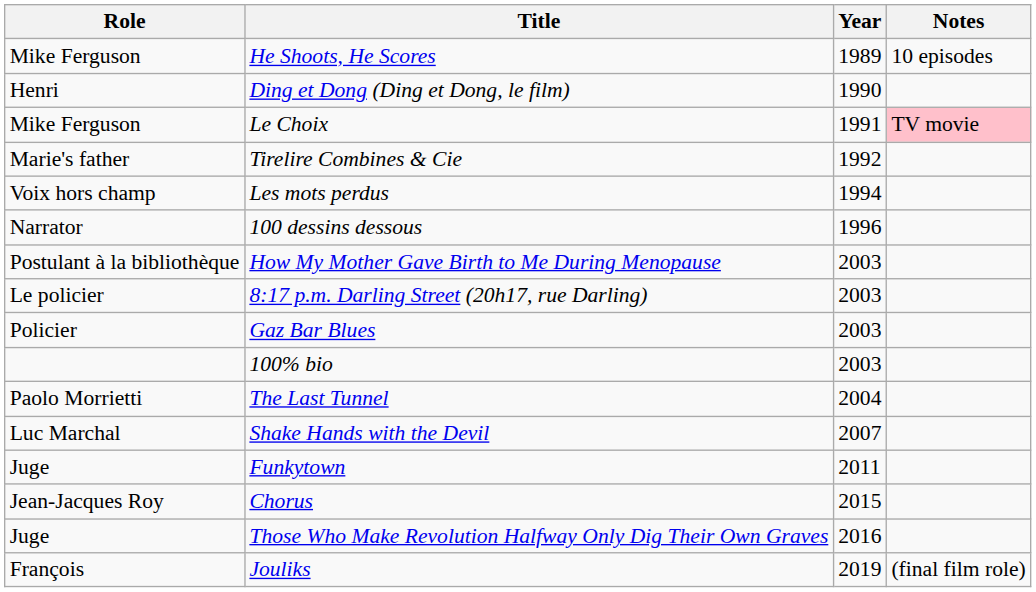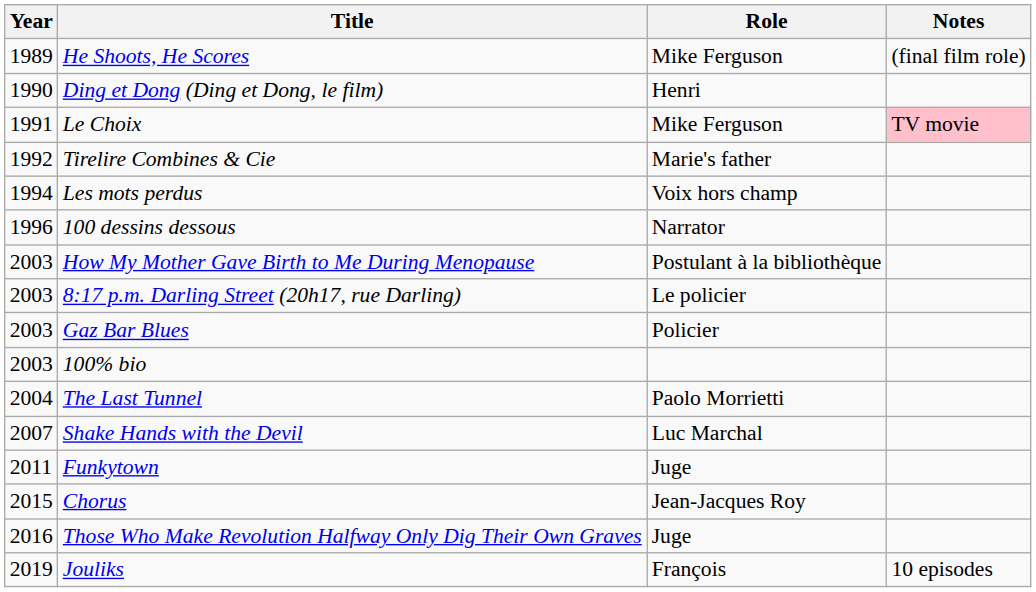 <table class="wikitable">
 <tr>
+<th>Year</th>
+<th>Title</th>
 <th>Role</th>
-<th>Title</th>
-<th>Year</th>
 <th>Notes</th>
 </tr>
 <tr>
+<td>1989</td>
+<td><em><a href='#'>He Shoots, He Scores</a></em></td>
 <td>Mike Ferguson</td>
-<td><em><a href='#'>He Shoots, He Scores</a></em></td>
-<td>1989</td>
-<td>10 episodes</td>
+<td>(final film role)</td>
 </tr>
 <tr>
+<td>1990</td>
+<td><em><a href='#'>Ding et Dong</a> (Ding et Dong, le film)</em></td>
 <td>Henri</td>
-<td><em><a href='#'>Ding et Dong</a> (Ding et Dong, le film)</em></td>
-<td>1990</td>
 <td></td>
 </tr>
 <tr>
+<td>1991</td>
+<td><em>Le Choix</em></td>
 <td>Mike Ferguson</td>
-<td><em>Le Choix</em></td>
-<td>1991</td>
 <td style="background: pink;">TV movie</td>
 </tr>
 <tr>
+<td>1992</td>
+<td><em>Tirelire Combines & Cie</em></td>
 <td>Marie's father</td>
-<td><em>Tirelire Combines & Cie</em></td>
-<td>1992</td>
 <td></td>
 </tr>
 <tr>
+<td>1994</td>
+<td><em>Les mots perdus</em></td>
 <td>Voix hors champ</td>
-<td><em>Les mots perdus</em></td>
-<td>1994</td>
 <td></td>
 </tr>
 <tr>
+<td>1996</td>
+<td><em>100 dessins dessous</em></td>
 <td>Narrator</td>
-<td><em>100 dessins dessous</em></td>
-<td>1996</td>
 <td></td>
 </tr>
 <tr>
+<td>2003</td>
+<td><em><a href='#'>How My Mother Gave Birth to Me During Menopause</a></em></td>
 <td>Postulant à la bibliothèque</td>
-<td><em><a href='#'>How My Mother Gave Birth to Me During Menopause</a></em></td>
-<td>2003</td>
 <td></td>
 </tr>
 <tr>
+<td>2003</td>
+<td><em><a href='#'>8:17 p.m. Darling Street</a> (20h17, rue Darling)</em></td>
 <td>Le policier</td>
-<td><em><a href='#'>8:17 p.m. Darling Street</a> (20h17, rue Darling)</em></td>
-<td>2003</td>
 <td></td>
 </tr>
 <tr>
+<td>2003</td>
+<td><em><a href='#'>Gaz Bar Blues</a></em></td>
 <td>Policier</td>
-<td><em><a href='#'>Gaz Bar Blues</a></em></td>
-<td>2003</td>
 <td></td>
 </tr>
 <tr>
+<td>2003</td>
+<td><em>100% bio</em></td>
 <td></td>
-<td><em>100% bio</em></td>
-<td>2003</td>
 <td></td>
 </tr>
 <tr>
+<td>2004</td>
+<td><em><a href='#'>The Last Tunnel</a></em></td>
 <td>Paolo Morrietti</td>
-<td><em><a href='#'>The Last Tunnel</a></em></td>
-<td>2004</td>
 <td></td>
 </tr>
 <tr>
+<td>2007</td>
+<td><em><a href='#'>Shake Hands with the Devil</a></em></td>
 <td>Luc Marchal</td>
-<td><em><a href='#'>Shake Hands with the Devil</a></em></td>
-<td>2007</td>
 <td></td>
 </tr>
 <tr>
+<td>2011</td>
+<td><em><a href='#'>Funkytown</a></em></td>
 <td>Juge</td>
-<td><em><a href='#'>Funkytown</a></em></td>
-<td>2011</td>
 <td></td>
 </tr>
 <tr>
+<td>2015</td>
+<td><em><a href='#'>Chorus</a></em></td>
 <td>Jean-Jacques Roy</td>
-<td><em><a href='#'>Chorus</a></em></td>
-<td>2015</td>
 <td></td>
 </tr>
 <tr>
+<td>2016</td>
+<td><em><a href='#'>Those Who Make Revolution Halfway Only Dig Their Own Graves</a></em></td>
 <td>Juge</td>
-<td><em><a href='#'>Those Who Make Revolution Halfway Only Dig Their Own Graves</a></em></td>
-<td>2016</td>
 <td></td>
 </tr>
 <tr>
+<td>2019</td>
+<td><em><a href='#'>Jouliks</a></em></td>
 <td>François</td>
-<td><em><a href='#'>Jouliks</a></em></td>
-<td>2019</td>
-<td>(final film role)</td>
+<td>10 episodes</td>
 </tr>
 </table>
